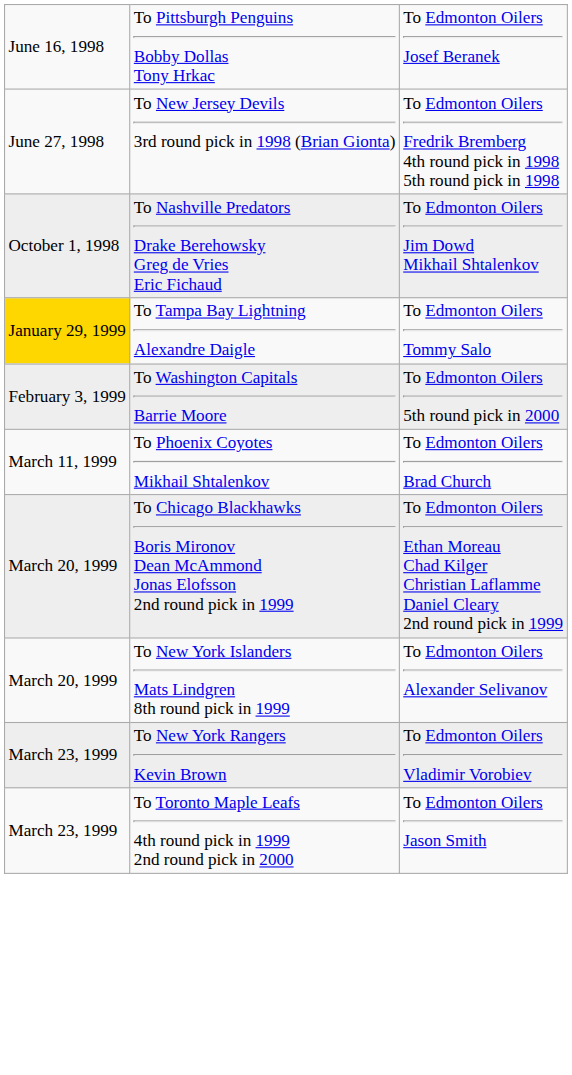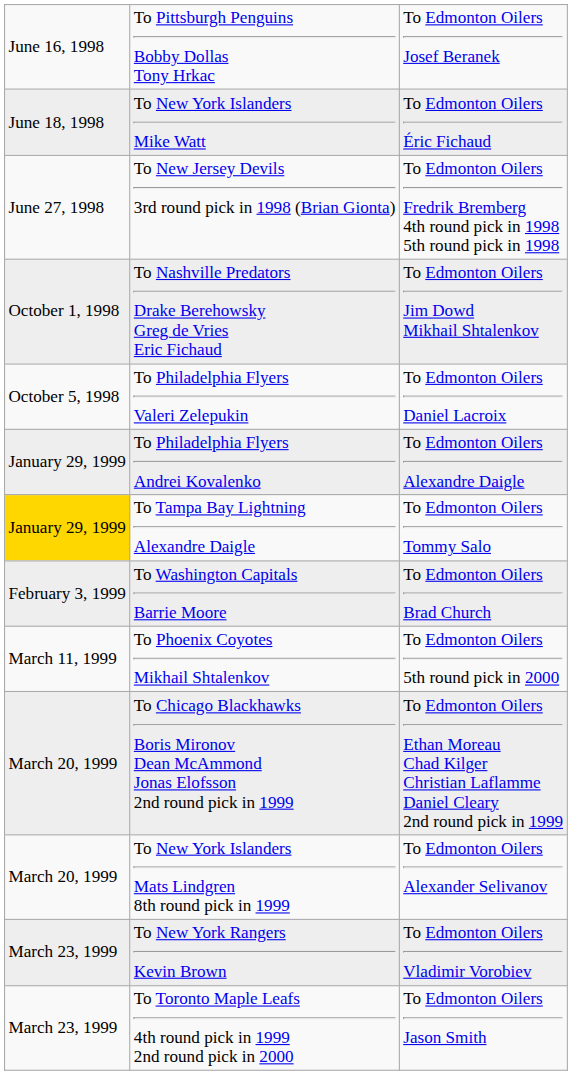 <table class="wikitable">
 <tr>
 <td>June 16, 1998</td>
 <td valign="top">To <a href='#'>Pittsburgh Penguins</a><hr><a href='#'>Bobby Dollas</a><br><a href='#'>Tony Hrkac</a></td>
 <td valign="top">To <a href='#'>Edmonton Oilers</a><hr><a href='#'>Josef Beranek</a></td>
+</tr>
+<tr style="background:#eee;">
+<td>June 18, 1998</td>
+<td valign="top">To <a href='#'>New York Islanders</a><hr><a href='#'>Mike Watt</a></td>
+<td valign="top">To <a href='#'>Edmonton Oilers</a><hr><a href='#'>Éric Fichaud</a></td>
 </tr>
 <tr>
 <td>June 27, 1998</td>
 <td valign="top">To <a href='#'>New Jersey Devils</a><hr>3rd round pick in <a href='#'>1998</a> (<a href='#'>Brian Gionta</a>)</td>
 <td valign="top">To <a href='#'>Edmonton Oilers</a><hr><a href='#'>Fredrik Bremberg</a><br>4th round pick in <a href='#'>1998</a><br>5th round pick in <a href='#'>1998</a></td>
 </tr>
 <tr style="background:#eee;">
 <td>October 1, 1998</td>
 <td valign="top">To <a href='#'>Nashville Predators</a><hr><a href='#'>Drake Berehowsky</a><br><a href='#'>Greg de Vries</a><br><a href='#'>Eric Fichaud</a></td>
 <td valign="top">To <a href='#'>Edmonton Oilers</a><hr><a href='#'>Jim Dowd</a><br><a href='#'>Mikhail Shtalenkov</a></td>
 </tr>
 <tr>
+<td>October 5, 1998</td>
+<td valign="top">To <a href='#'>Philadelphia Flyers</a><hr><a href='#'>Valeri Zelepukin</a></td>
+<td valign="top">To <a href='#'>Edmonton Oilers</a><hr><a href='#'>Daniel Lacroix</a></td>
+</tr>
+<tr style="background:#eee;">
+<td>January 29, 1999</td>
+<td valign="top">To <a href='#'>Philadelphia Flyers</a><hr><a href='#'>Andrei Kovalenko</a></td>
+<td valign="top">To <a href='#'>Edmonton Oilers</a><hr><a href='#'>Alexandre Daigle</a></td>
+</tr>
+<tr>
 <td style="background: gold;">January 29, 1999</td>
 <td valign="top">To <a href='#'>Tampa Bay Lightning</a><hr><a href='#'>Alexandre Daigle</a></td>
 <td valign="top">To <a href='#'>Edmonton Oilers</a><hr><a href='#'>Tommy Salo</a></td>
 </tr>
 <tr style="background:#eee;">
 <td>February 3, 1999</td>
 <td valign="top">To <a href='#'>Washington Capitals</a><hr><a href='#'>Barrie Moore</a></td>
-<td valign="top">To <a href='#'>Edmonton Oilers</a><hr>5th round pick in <a href='#'>2000</a></td>
+<td valign="top">To <a href='#'>Edmonton Oilers</a><hr><a href='#'>Brad Church</a></td>
 </tr>
 <tr>
 <td>March 11, 1999</td>
 <td valign="top">To <a href='#'>Phoenix Coyotes</a><hr><a href='#'>Mikhail Shtalenkov</a></td>
-<td valign="top">To <a href='#'>Edmonton Oilers</a><hr><a href='#'>Brad Church</a></td>
+<td valign="top">To <a href='#'>Edmonton Oilers</a><hr>5th round pick in <a href='#'>2000</a></td>
 </tr>
 <tr style="background:#eee;">
 <td>March 20, 1999</td>
 <td valign="top">To <a href='#'>Chicago Blackhawks</a><hr><a href='#'>Boris Mironov</a><br><a href='#'>Dean McAmmond</a><br><a href='#'>Jonas Elofsson</a><br>2nd round pick in <a href='#'>1999</a></td>
 <td valign="top">To <a href='#'>Edmonton Oilers</a><hr><a href='#'>Ethan Moreau</a><br><a href='#'>Chad Kilger</a><br><a href='#'>Christian Laflamme</a><br><a href='#'>Daniel Cleary</a><br>2nd round pick in <a href='#'>1999</a></td>
 </tr>
 <tr>
 <td>March 20, 1999</td>
 <td valign="top">To <a href='#'>New York Islanders</a><hr><a href='#'>Mats Lindgren</a><br>8th round pick in <a href='#'>1999</a></td>
 <td valign="top">To <a href='#'>Edmonton Oilers</a><hr><a href='#'>Alexander Selivanov</a></td>
 </tr>
 <tr style="background:#eee;">
 <td>March 23, 1999</td>
 <td valign="top">To <a href='#'>New York Rangers</a><hr><a href='#'>Kevin Brown</a></td>
 <td valign="top">To <a href='#'>Edmonton Oilers</a><hr><a href='#'>Vladimir Vorobiev</a></td>
 </tr>
 <tr>
 <td>March 23, 1999</td>
 <td valign="top">To <a href='#'>Toronto Maple Leafs</a><hr>4th round pick in <a href='#'>1999</a><br>2nd round pick in <a href='#'>2000</a></td>
 <td valign="top">To <a href='#'>Edmonton Oilers</a><hr><a href='#'>Jason Smith</a></td>
 </tr>
 </table>
